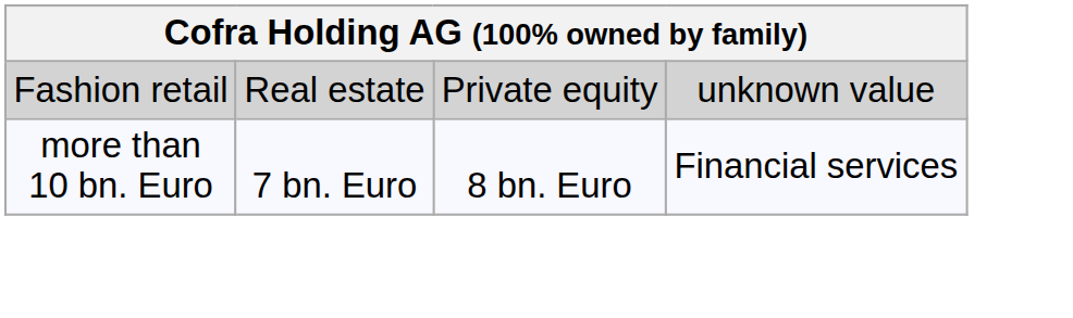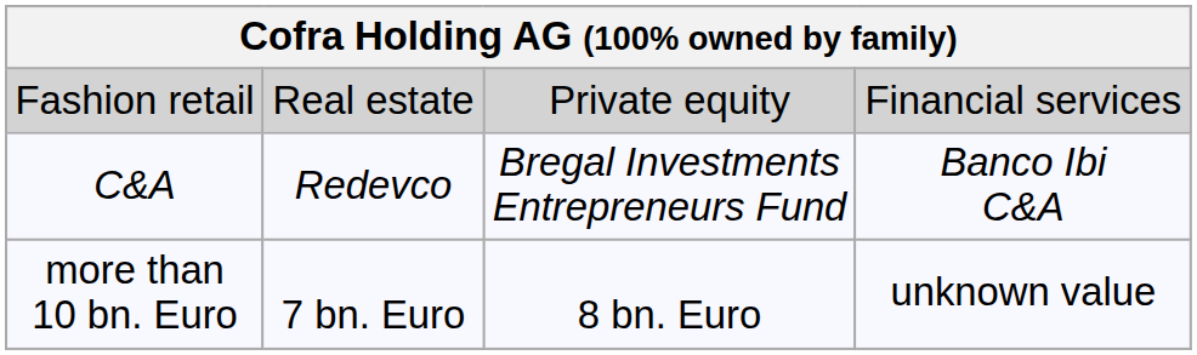 <table class="wikitable" style="text-align:center">
 <tr style="background:#d3d3d3;">
 <th colspan="4">Cofra Holding AG <small> (100% owned by family) </small></th>
 </tr>
 <tr style="background:#d3d3d3;">
 <td>Fashion retail</td>
 <td>Real estate</td>
 <td>Private equity</td>
-<td>unknown value</td>
+<td>Financial services</td>
+</tr>
+<tr style="background:#f8f8ff;">
+<td><em>C&A</em></td>
+<td><em>Redevco</em></td>
+<td><em>Bregal Investments</em><br><em>Entrepreneurs Fund</em></td>
+<td><em>Banco Ibi</em><br><em>C&A</em><small> </small></td>
 </tr>
 <tr style="background:#f8f8ff;">
 <td>more than <br>10 bn. Euro</td>
 <td><br>7 bn. Euro</td>
 <td><br>8 bn. Euro</td>
-<td>Financial services</td>
+<td>unknown value</td>
 </tr>
 </table>
